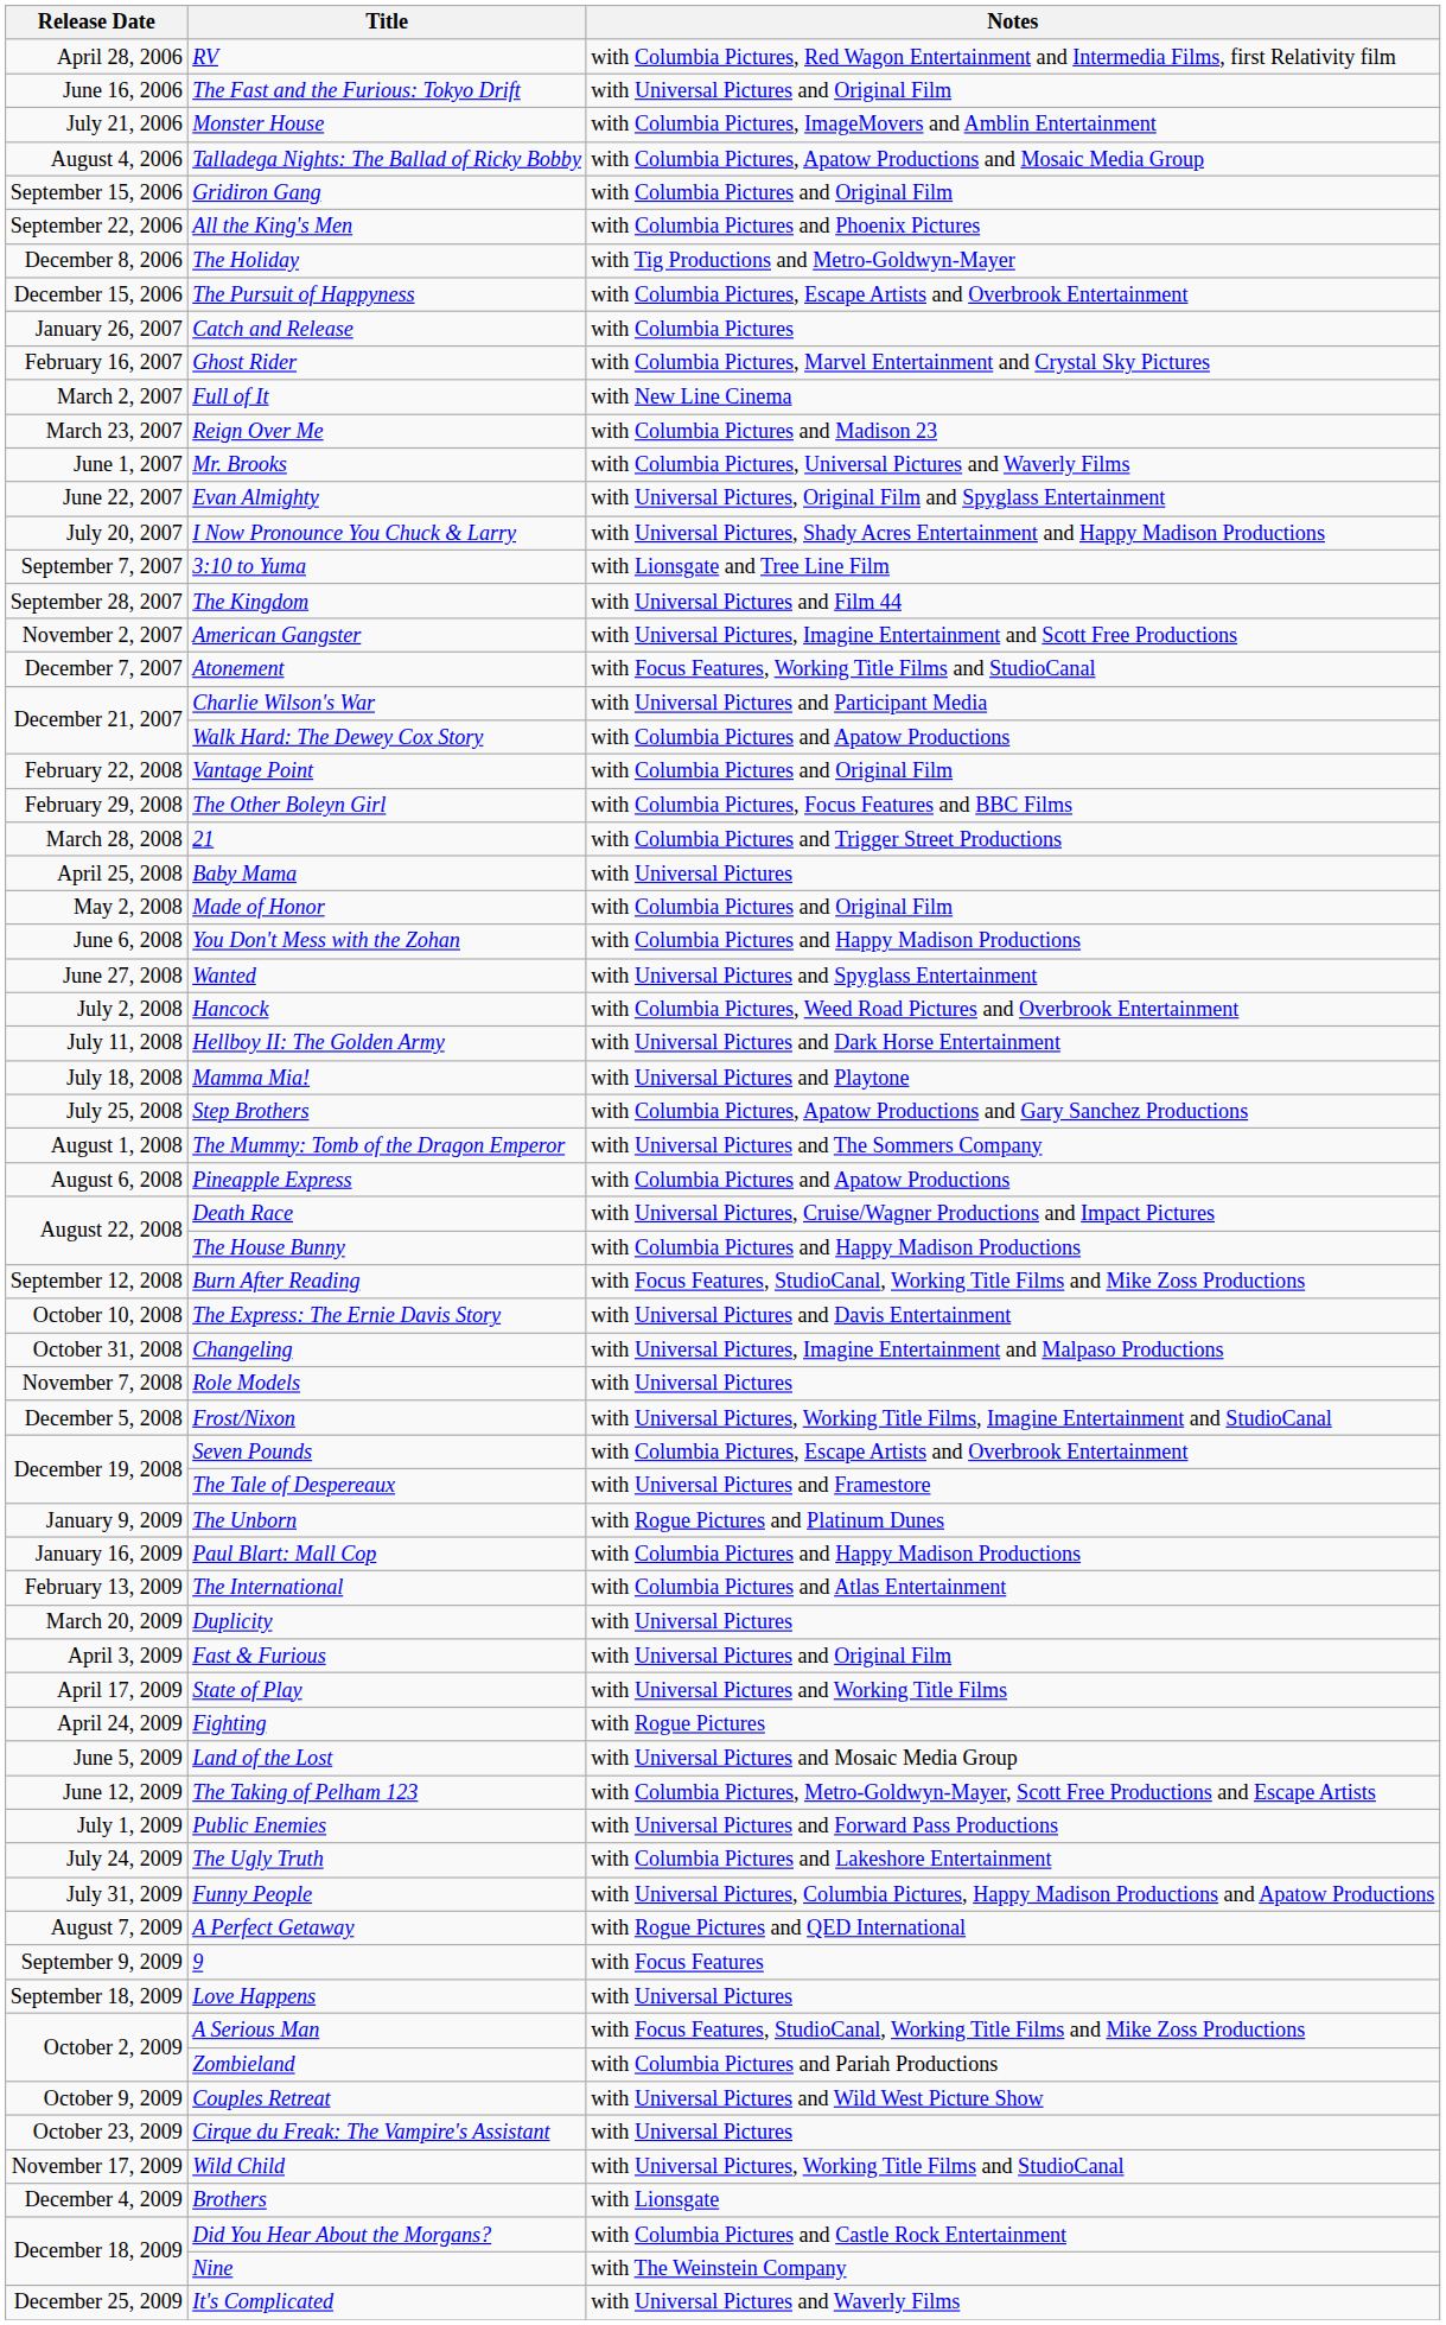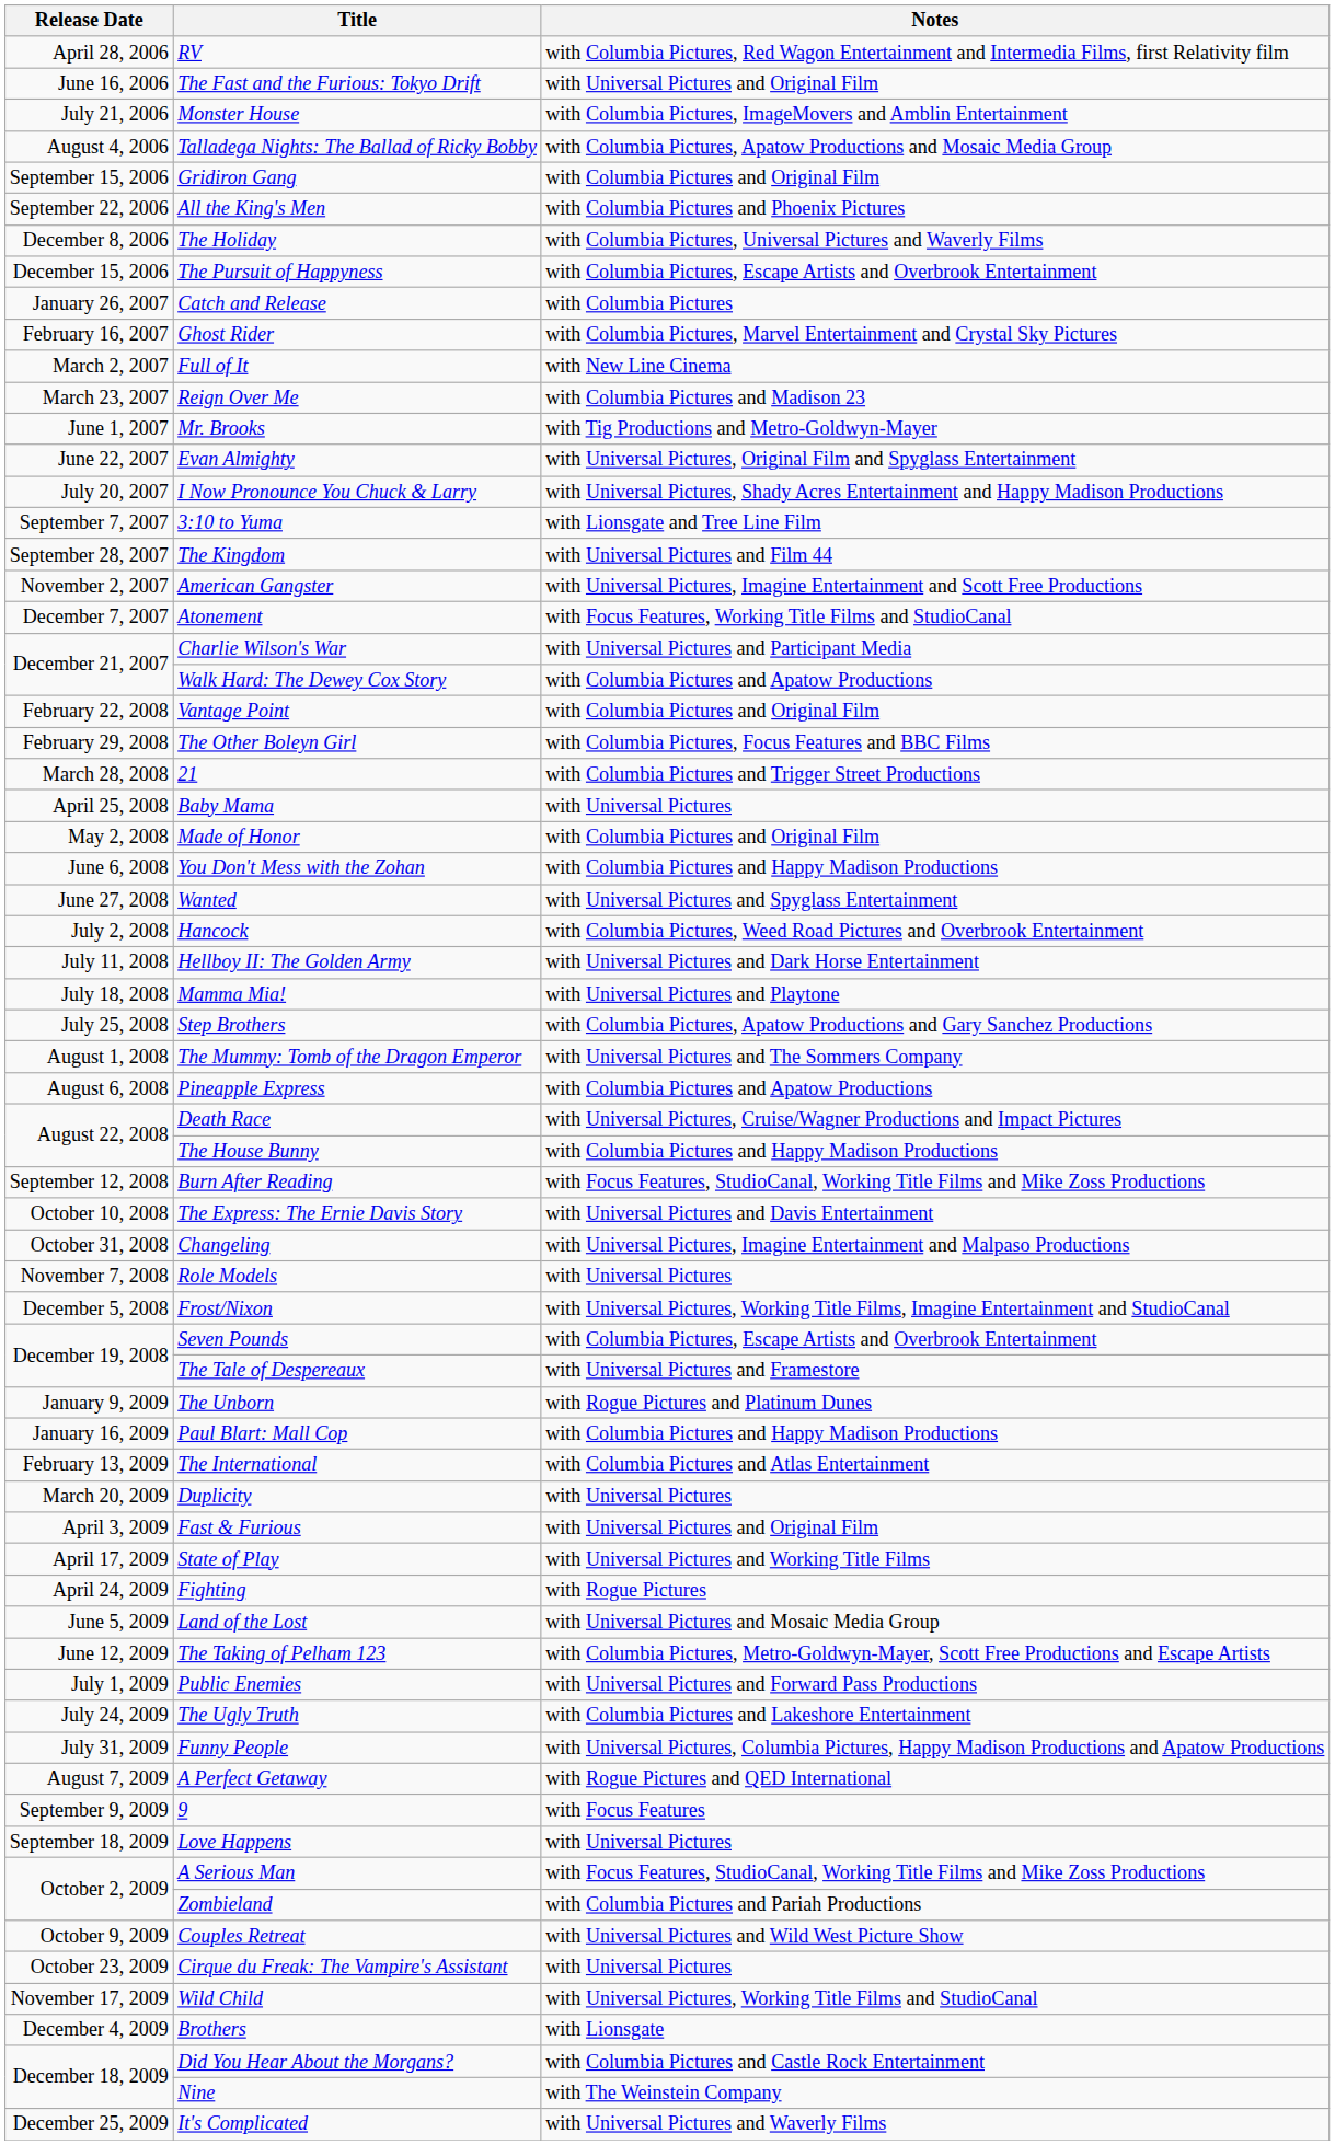 <table class="wikitable sortable">
 <tr>
 <th>Release Date</th>
 <th>Title</th>
 <th>Notes</th>
 </tr>
 <tr>
 <td align="right">April 28, 2006</td>
 <td><em><a href='#'>RV</a></em></td>
 <td>with <a href='#'>Columbia Pictures</a>, <a href='#'>Red Wagon Entertainment</a> and <a href='#'>Intermedia Films</a>, first Relativity film</td>
 </tr>
 <tr>
 <td align="right">June 16, 2006</td>
 <td><em><a href='#'>The Fast and the Furious: Tokyo Drift</a></em></td>
 <td>with <a href='#'>Universal Pictures</a> and <a href='#'>Original Film</a></td>
 </tr>
 <tr>
 <td align="right">July 21, 2006</td>
 <td><em><a href='#'>Monster House</a></em></td>
 <td>with <a href='#'>Columbia Pictures</a>, <a href='#'>ImageMovers</a> and <a href='#'>Amblin Entertainment</a></td>
 </tr>
 <tr>
 <td align="right">August 4, 2006</td>
 <td><em><a href='#'>Talladega Nights: The Ballad of Ricky Bobby</a></em></td>
 <td>with <a href='#'>Columbia Pictures</a>, <a href='#'>Apatow Productions</a> and <a href='#'>Mosaic Media Group</a></td>
 </tr>
 <tr>
 <td align="right">September 15, 2006</td>
 <td><em><a href='#'>Gridiron Gang</a></em></td>
 <td>with <a href='#'>Columbia Pictures</a> and <a href='#'>Original Film</a></td>
 </tr>
 <tr>
 <td align="right">September 22, 2006</td>
 <td><em><a href='#'>All the King's Men</a></em></td>
 <td>with <a href='#'>Columbia Pictures</a> and <a href='#'>Phoenix Pictures</a></td>
 </tr>
 <tr>
 <td align="right">December 8, 2006</td>
 <td><em><a href='#'>The Holiday</a></em></td>
-<td>with <a href='#'>Tig Productions</a> and <a href='#'>Metro-Goldwyn-Mayer</a></td>
+<td>with <a href='#'>Columbia Pictures</a>, <a href='#'>Universal Pictures</a> and <a href='#'>Waverly Films</a></td>
 </tr>
 <tr>
 <td align="right">December 15, 2006</td>
 <td><em><a href='#'>The Pursuit of Happyness</a></em></td>
 <td>with <a href='#'>Columbia Pictures</a>, <a href='#'>Escape Artists</a> and <a href='#'>Overbrook Entertainment</a></td>
 </tr>
 <tr>
 <td align="right">January 26, 2007</td>
 <td><em><a href='#'>Catch and Release</a></em></td>
 <td>with <a href='#'>Columbia Pictures</a></td>
 </tr>
 <tr>
 <td align="right">February 16, 2007</td>
 <td><em><a href='#'>Ghost Rider</a></em></td>
 <td>with <a href='#'>Columbia Pictures</a>, <a href='#'>Marvel Entertainment</a> and <a href='#'>Crystal Sky Pictures</a></td>
 </tr>
 <tr>
 <td align="right">March 2, 2007</td>
 <td><em><a href='#'>Full of It</a></em></td>
 <td>with <a href='#'>New Line Cinema</a></td>
 </tr>
 <tr>
 <td align="right">March 23, 2007</td>
 <td><em><a href='#'>Reign Over Me</a></em></td>
 <td>with <a href='#'>Columbia Pictures</a> and <a href='#'>Madison 23</a></td>
 </tr>
 <tr>
 <td align="right">June 1, 2007</td>
 <td><em><a href='#'>Mr. Brooks</a></em></td>
-<td>with <a href='#'>Columbia Pictures</a>, <a href='#'>Universal Pictures</a> and <a href='#'>Waverly Films</a></td>
+<td>with <a href='#'>Tig Productions</a> and <a href='#'>Metro-Goldwyn-Mayer</a></td>
 </tr>
 <tr>
 <td align="right">June 22, 2007</td>
 <td><em><a href='#'>Evan Almighty</a></em></td>
 <td>with <a href='#'>Universal Pictures</a>, <a href='#'>Original Film</a> and <a href='#'>Spyglass Entertainment</a></td>
 </tr>
 <tr>
 <td align="right">July 20, 2007</td>
 <td><em><a href='#'>I Now Pronounce You Chuck & Larry</a></em></td>
 <td>with <a href='#'>Universal Pictures</a>, <a href='#'>Shady Acres Entertainment</a> and <a href='#'>Happy Madison Productions</a></td>
 </tr>
 <tr>
 <td align="right">September 7, 2007</td>
 <td><em><a href='#'>3:10 to Yuma</a></em></td>
 <td>with <a href='#'>Lionsgate</a> and <a href='#'>Tree Line Film</a></td>
 </tr>
 <tr>
 <td align="right">September 28, 2007</td>
 <td><em><a href='#'>The Kingdom</a></em></td>
 <td>with <a href='#'>Universal Pictures</a> and <a href='#'>Film 44</a></td>
 </tr>
 <tr>
 <td align="right">November 2, 2007</td>
 <td><em><a href='#'>American Gangster</a></em></td>
 <td>with <a href='#'>Universal Pictures</a>, <a href='#'>Imagine Entertainment</a> and <a href='#'>Scott Free Productions</a></td>
 </tr>
 <tr>
 <td align="right">December 7, 2007</td>
 <td><em><a href='#'>Atonement</a></em></td>
 <td>with <a href='#'>Focus Features</a>, <a href='#'>Working Title Films</a> and <a href='#'>StudioCanal</a></td>
 </tr>
 <tr>
 <td align="right" rowspan="2">December 21, 2007</td>
 <td><em><a href='#'>Charlie Wilson's War</a></em></td>
 <td>with <a href='#'>Universal Pictures</a> and <a href='#'>Participant Media</a></td>
 </tr>
 <tr>
 <td><em><a href='#'>Walk Hard: The Dewey Cox Story</a></em></td>
 <td>with <a href='#'>Columbia Pictures</a> and <a href='#'>Apatow Productions</a></td>
 </tr>
 <tr>
 <td align="right">February 22, 2008</td>
 <td><em><a href='#'>Vantage Point</a></em></td>
 <td>with <a href='#'>Columbia Pictures</a> and <a href='#'>Original Film</a></td>
 </tr>
 <tr>
 <td align="right">February 29, 2008</td>
 <td><em><a href='#'>The Other Boleyn Girl</a></em></td>
 <td>with <a href='#'>Columbia Pictures</a>, <a href='#'>Focus Features</a> and <a href='#'>BBC Films</a></td>
 </tr>
 <tr>
 <td align="right">March 28, 2008</td>
 <td><em><a href='#'>21</a></em></td>
 <td>with <a href='#'>Columbia Pictures</a> and <a href='#'>Trigger Street Productions</a></td>
 </tr>
 <tr>
 <td align="right">April 25, 2008</td>
 <td><em><a href='#'>Baby Mama</a></em></td>
 <td>with <a href='#'>Universal Pictures</a></td>
 </tr>
 <tr>
 <td align="right">May 2, 2008</td>
 <td><em><a href='#'>Made of Honor</a></em></td>
 <td>with <a href='#'>Columbia Pictures</a> and <a href='#'>Original Film</a></td>
 </tr>
 <tr>
 <td align="right">June 6, 2008</td>
 <td><em><a href='#'>You Don't Mess with the Zohan</a></em></td>
 <td>with <a href='#'>Columbia Pictures</a> and <a href='#'>Happy Madison Productions</a></td>
 </tr>
 <tr>
 <td align="right">June 27, 2008</td>
 <td><em><a href='#'>Wanted</a></em></td>
 <td>with <a href='#'>Universal Pictures</a> and <a href='#'>Spyglass Entertainment</a></td>
 </tr>
 <tr>
 <td align="right">July 2, 2008</td>
 <td><em><a href='#'>Hancock</a></em></td>
 <td>with <a href='#'>Columbia Pictures</a>, <a href='#'>Weed Road Pictures</a> and <a href='#'>Overbrook Entertainment</a></td>
 </tr>
 <tr>
 <td align="right">July 11, 2008</td>
 <td><em><a href='#'>Hellboy II: The Golden Army</a></em></td>
 <td>with <a href='#'>Universal Pictures</a> and <a href='#'>Dark Horse Entertainment</a></td>
 </tr>
 <tr>
 <td align="right">July 18, 2008</td>
 <td><em><a href='#'>Mamma Mia!</a></em></td>
 <td>with <a href='#'>Universal Pictures</a> and <a href='#'>Playtone</a></td>
 </tr>
 <tr>
 <td align="right">July 25, 2008</td>
 <td><em><a href='#'>Step Brothers</a></em></td>
 <td>with <a href='#'>Columbia Pictures</a>, <a href='#'>Apatow Productions</a> and <a href='#'>Gary Sanchez Productions</a></td>
 </tr>
 <tr>
 <td align="right">August 1, 2008</td>
 <td><em><a href='#'>The Mummy: Tomb of the Dragon Emperor</a></em></td>
 <td>with <a href='#'>Universal Pictures</a> and <a href='#'>The Sommers Company</a></td>
 </tr>
 <tr>
 <td align="right">August 6, 2008</td>
 <td><em><a href='#'>Pineapple Express</a></em></td>
 <td>with <a href='#'>Columbia Pictures</a> and <a href='#'>Apatow Productions</a></td>
 </tr>
 <tr>
 <td align="right" rowspan="2">August 22, 2008</td>
 <td><em><a href='#'>Death Race</a></em></td>
 <td>with <a href='#'>Universal Pictures</a>, <a href='#'>Cruise/Wagner Productions</a> and <a href='#'>Impact Pictures</a></td>
 </tr>
 <tr>
 <td><em><a href='#'>The House Bunny</a></em></td>
 <td>with <a href='#'>Columbia Pictures</a> and <a href='#'>Happy Madison Productions</a></td>
 </tr>
 <tr>
 <td align="right">September 12, 2008</td>
 <td><em><a href='#'>Burn After Reading</a></em></td>
 <td>with <a href='#'>Focus Features</a>, <a href='#'>StudioCanal</a>, <a href='#'>Working Title Films</a> and <a href='#'>Mike Zoss Productions</a></td>
 </tr>
 <tr>
 <td align="right">October 10, 2008</td>
 <td><em><a href='#'>The Express: The Ernie Davis Story</a></em></td>
 <td>with <a href='#'>Universal Pictures</a> and <a href='#'>Davis Entertainment</a></td>
 </tr>
 <tr>
 <td align="right">October 31, 2008</td>
 <td><em><a href='#'>Changeling</a></em></td>
 <td>with <a href='#'>Universal Pictures</a>, <a href='#'>Imagine Entertainment</a> and <a href='#'>Malpaso Productions</a></td>
 </tr>
 <tr>
 <td align="right">November 7, 2008</td>
 <td><em><a href='#'>Role Models</a></em></td>
 <td>with <a href='#'>Universal Pictures</a></td>
 </tr>
 <tr>
 <td align="right">December 5, 2008</td>
 <td><em><a href='#'>Frost/Nixon</a></em></td>
 <td>with <a href='#'>Universal Pictures</a>, <a href='#'>Working Title Films</a>, <a href='#'>Imagine Entertainment</a> and <a href='#'>StudioCanal</a></td>
 </tr>
 <tr>
 <td align="right" rowspan="2">December 19, 2008</td>
 <td><em><a href='#'>Seven Pounds</a></em></td>
 <td>with <a href='#'>Columbia Pictures</a>, <a href='#'>Escape Artists</a> and <a href='#'>Overbrook Entertainment</a></td>
 </tr>
 <tr>
 <td><em><a href='#'>The Tale of Despereaux</a></em></td>
 <td>with <a href='#'>Universal Pictures</a> and <a href='#'>Framestore</a></td>
 </tr>
 <tr>
 <td align="right">January 9, 2009</td>
 <td><em><a href='#'>The Unborn</a></em></td>
 <td>with <a href='#'>Rogue Pictures</a> and <a href='#'>Platinum Dunes</a></td>
 </tr>
 <tr>
 <td align="right">January 16, 2009</td>
 <td><em><a href='#'>Paul Blart: Mall Cop</a></em></td>
 <td>with <a href='#'>Columbia Pictures</a> and <a href='#'>Happy Madison Productions</a></td>
 </tr>
 <tr>
 <td align="right">February 13, 2009</td>
 <td><em><a href='#'>The International</a></em></td>
 <td>with <a href='#'>Columbia Pictures</a> and <a href='#'>Atlas Entertainment</a></td>
 </tr>
 <tr>
 <td align="right">March 20, 2009</td>
 <td><em><a href='#'>Duplicity</a></em></td>
 <td>with <a href='#'>Universal Pictures</a></td>
 </tr>
 <tr>
 <td align="right">April 3, 2009</td>
 <td><em><a href='#'>Fast & Furious</a></em></td>
 <td>with <a href='#'>Universal Pictures</a> and <a href='#'>Original Film</a></td>
 </tr>
 <tr>
 <td align="right">April 17, 2009</td>
 <td><em><a href='#'>State of Play</a></em></td>
 <td>with <a href='#'>Universal Pictures</a> and <a href='#'>Working Title Films</a></td>
 </tr>
 <tr>
 <td align="right">April 24, 2009</td>
 <td><em><a href='#'>Fighting</a></em></td>
 <td>with <a href='#'>Rogue Pictures</a></td>
 </tr>
 <tr>
 <td align="right">June 5, 2009</td>
 <td><em><a href='#'>Land of the Lost</a></em></td>
 <td>with <a href='#'>Universal Pictures</a> and Mosaic Media Group</td>
 </tr>
 <tr>
 <td align="right">June 12, 2009</td>
 <td><em><a href='#'>The Taking of Pelham 123</a></em></td>
 <td>with <a href='#'>Columbia Pictures</a>, <a href='#'>Metro-Goldwyn-Mayer</a>, <a href='#'>Scott Free Productions</a> and <a href='#'>Escape Artists</a></td>
 </tr>
 <tr>
 <td align="right">July 1, 2009</td>
 <td><em><a href='#'>Public Enemies</a></em></td>
 <td>with <a href='#'>Universal Pictures</a> and <a href='#'>Forward Pass Productions</a></td>
 </tr>
 <tr>
 <td align="right">July 24, 2009</td>
 <td><em><a href='#'>The Ugly Truth</a></em></td>
 <td>with <a href='#'>Columbia Pictures</a> and <a href='#'>Lakeshore Entertainment</a></td>
 </tr>
 <tr>
 <td align="right">July 31, 2009</td>
 <td><em><a href='#'>Funny People</a></em></td>
 <td>with <a href='#'>Universal Pictures</a>, <a href='#'>Columbia Pictures</a>, <a href='#'>Happy Madison Productions</a> and <a href='#'>Apatow Productions</a></td>
 </tr>
 <tr>
 <td align="right">August 7, 2009</td>
 <td><em><a href='#'>A Perfect Getaway</a></em></td>
 <td>with <a href='#'>Rogue Pictures</a> and <a href='#'>QED International</a></td>
 </tr>
 <tr>
 <td align="right">September 9, 2009</td>
 <td><em><a href='#'>9</a></em></td>
 <td>with <a href='#'>Focus Features</a></td>
 </tr>
 <tr>
 <td align="right">September 18, 2009</td>
 <td><em><a href='#'>Love Happens</a></em></td>
 <td>with <a href='#'>Universal Pictures</a></td>
 </tr>
 <tr>
 <td align="right" rowspan="2">October 2, 2009</td>
 <td><em><a href='#'>A Serious Man</a></em></td>
 <td>with <a href='#'>Focus Features</a>, <a href='#'>StudioCanal</a>, <a href='#'>Working Title Films</a> and <a href='#'>Mike Zoss Productions</a></td>
 </tr>
 <tr>
 <td><em><a href='#'>Zombieland</a></em></td>
 <td>with <a href='#'>Columbia Pictures</a> and Pariah Productions</td>
 </tr>
 <tr>
 <td align="right">October 9, 2009</td>
 <td><em><a href='#'>Couples Retreat</a></em></td>
 <td>with <a href='#'>Universal Pictures</a> and <a href='#'>Wild West Picture Show</a></td>
 </tr>
 <tr>
 <td align="right">October 23, 2009</td>
 <td><em><a href='#'>Cirque du Freak: The Vampire's Assistant</a></em></td>
 <td>with <a href='#'>Universal Pictures</a></td>
 </tr>
 <tr>
 <td align="right">November 17, 2009</td>
 <td><em><a href='#'>Wild Child</a></em></td>
 <td>with <a href='#'>Universal Pictures</a>, <a href='#'>Working Title Films</a> and <a href='#'>StudioCanal</a></td>
 </tr>
 <tr>
 <td align="right">December 4, 2009</td>
 <td><em><a href='#'>Brothers</a></em></td>
 <td>with <a href='#'>Lionsgate</a></td>
 </tr>
 <tr>
 <td align="right" rowspan="2">December 18, 2009</td>
 <td><em><a href='#'>Did You Hear About the Morgans?</a></em></td>
 <td>with <a href='#'>Columbia Pictures</a> and <a href='#'>Castle Rock Entertainment</a></td>
 </tr>
 <tr>
 <td><em><a href='#'>Nine</a></em></td>
 <td>with <a href='#'>The Weinstein Company</a></td>
 </tr>
 <tr>
 <td align="right">December 25, 2009</td>
 <td><em><a href='#'>It's Complicated</a></em></td>
 <td>with <a href='#'>Universal Pictures</a> and <a href='#'>Waverly Films</a></td>
 </tr>
 </table>
